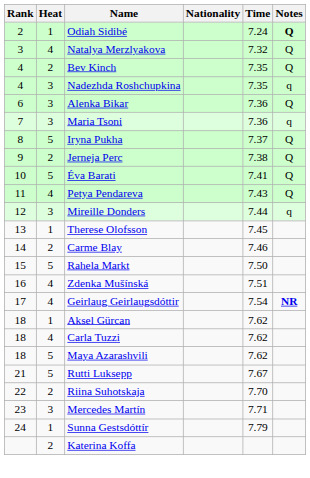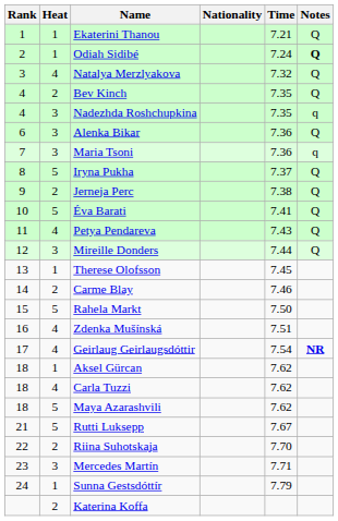 <table class="wikitable sortable" style="text-align:center">
 <tr>
 <th>Rank</th>
 <th>Heat</th>
 <th>Name</th>
 <th>Nationality</th>
 <th>Time</th>
 <th>Notes</th>
+</tr>
+<tr bgcolor=ccffcc>
+<td>1</td>
+<td>1</td>
+<td align="left"><a href='#'>Ekaterini Thanou</a></td>
+<td align=left></td>
+<td>7.21</td>
+<td>Q</td>
 </tr>
 <tr bgcolor=ccffcc>
 <td>2</td>
 <td>1</td>
 <td align="left"><a href='#'>Odiah Sidibé</a></td>
 <td align=left></td>
 <td>7.24</td>
 <td><strong>Q</strong></td>
 </tr>
 <tr bgcolor=ccffcc>
 <td>3</td>
 <td>4</td>
 <td align="left"><a href='#'>Natalya Merzlyakova</a></td>
 <td align=left></td>
 <td>7.32</td>
 <td>Q</td>
 </tr>
 <tr bgcolor=ccffcc>
 <td>4</td>
 <td>2</td>
 <td align="left"><a href='#'>Bev Kinch</a></td>
 <td align=left></td>
 <td>7.35</td>
 <td>Q</td>
 </tr>
 <tr bgcolor=ccffcc>
 <td>4</td>
 <td>3</td>
 <td align="left"><a href='#'>Nadezhda Roshchupkina</a></td>
 <td align=left></td>
 <td>7.35</td>
 <td>q</td>
 </tr>
 <tr bgcolor=ccffcc>
 <td>6</td>
 <td>3</td>
 <td align="left"><a href='#'>Alenka Bikar</a></td>
 <td align=left></td>
 <td>7.36</td>
 <td>Q</td>
 </tr>
 <tr bgcolor=ddffdd>
 <td>7</td>
 <td>3</td>
 <td align="left"><a href='#'>Maria Tsoni</a></td>
 <td align=left></td>
 <td>7.36</td>
 <td>q</td>
 </tr>
 <tr bgcolor=ccffcc>
 <td>8</td>
 <td>5</td>
 <td align="left"><a href='#'>Iryna Pukha</a></td>
 <td align=left></td>
 <td>7.37</td>
 <td>Q</td>
 </tr>
 <tr bgcolor=ccffcc>
 <td>9</td>
 <td>2</td>
 <td align="left"><a href='#'>Jerneja Perc</a></td>
 <td align=left></td>
 <td>7.38</td>
 <td>Q</td>
 </tr>
 <tr bgcolor=ccffcc>
 <td>10</td>
 <td>5</td>
 <td align="left"><a href='#'>Éva Barati</a></td>
 <td align=left></td>
 <td>7.41</td>
 <td>Q</td>
 </tr>
 <tr bgcolor=ccffcc>
 <td>11</td>
 <td>4</td>
 <td align="left"><a href='#'>Petya Pendareva</a></td>
 <td align=left></td>
 <td>7.43</td>
 <td>Q</td>
 </tr>
 <tr bgcolor=ddffdd>
 <td>12</td>
 <td>3</td>
 <td align="left"><a href='#'>Mireille Donders</a></td>
 <td align=left></td>
 <td>7.44</td>
-<td>q</td>
+<td>Q</td>
 </tr>
 <tr>
 <td>13</td>
 <td>1</td>
 <td align="left"><a href='#'>Therese Olofsson</a></td>
 <td align=left></td>
 <td>7.45</td>
 <td></td>
 </tr>
 <tr>
 <td>14</td>
 <td>2</td>
 <td align="left"><a href='#'>Carme Blay</a></td>
 <td align=left></td>
 <td>7.46</td>
 <td></td>
 </tr>
 <tr>
 <td>15</td>
 <td>5</td>
 <td align="left"><a href='#'>Rahela Markt</a></td>
 <td align=left></td>
 <td>7.50</td>
 <td></td>
 </tr>
 <tr>
 <td>16</td>
 <td>4</td>
 <td align="left"><a href='#'>Zdenka Mušínská</a></td>
 <td align=left></td>
 <td>7.51</td>
 <td></td>
 </tr>
 <tr>
 <td>17</td>
 <td>4</td>
 <td align="left"><a href='#'>Geirlaug Geirlaugsdóttir</a></td>
 <td align=left></td>
 <td>7.54</td>
 <td><strong><a href='#'>NR</a></strong></td>
 </tr>
 <tr>
 <td>18</td>
 <td>1</td>
 <td align="left"><a href='#'>Aksel Gürcan</a></td>
 <td align=left></td>
 <td>7.62</td>
 <td></td>
 </tr>
 <tr>
 <td>18</td>
 <td>4</td>
 <td align="left"><a href='#'>Carla Tuzzi</a></td>
 <td align=left></td>
 <td>7.62</td>
 <td></td>
 </tr>
 <tr>
 <td>18</td>
 <td>5</td>
 <td align="left"><a href='#'>Maya Azarashvili</a></td>
 <td align=left></td>
 <td>7.62</td>
 <td></td>
 </tr>
 <tr>
 <td>21</td>
 <td>5</td>
 <td align="left"><a href='#'>Rutti Luksepp</a></td>
 <td align=left></td>
 <td>7.67</td>
 <td></td>
 </tr>
 <tr>
 <td>22</td>
 <td>2</td>
 <td align="left"><a href='#'>Riina Suhotskaja</a></td>
 <td align=left></td>
 <td>7.70</td>
 <td></td>
 </tr>
 <tr>
 <td>23</td>
 <td>3</td>
 <td align="left"><a href='#'>Mercedes Martín</a></td>
 <td align=left></td>
 <td>7.71</td>
 <td></td>
 </tr>
 <tr>
 <td>24</td>
 <td>1</td>
 <td align="left"><a href='#'>Sunna Gestsdóttír</a></td>
 <td align=left></td>
 <td>7.79</td>
 <td></td>
 </tr>
 <tr>
 <td></td>
 <td>2</td>
 <td align="left"><a href='#'>Katerina Koffa</a></td>
 <td align=left></td>
 <td></td>
 <td></td>
 </tr>
 </table>
